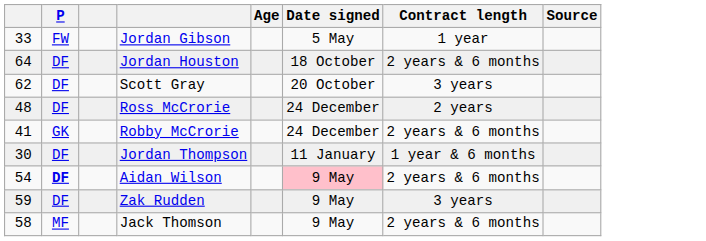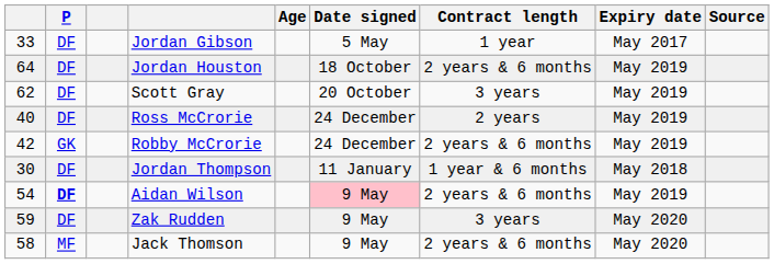 <table class="wikitable sortable" style="text-align: center;">
 <tr>
 <th width=28><br></th>
 <th width=28><a href='#'>P</a><br></th>
 <th width=28><br></th>
 <th><br></th>
 <th>Age</th>
 <th>Date signed</th>
 <th>Contract length</th>
+<th>Expiry date</th>
 <th>Source</th>
 </tr>
 <tr>
 <td>33</td>
-<td><a href='#'>FW</a></td>
+<td><a href='#'>DF</a></td>
 <td></td>
 <td align="left"><a href='#'>Jordan Gibson</a></td>
 <td></td>
 <td>5 May</td>
 <td>1 year</td>
+<td>May 2017</td>
 <td></td>
 </tr>
 <tr bgcolor = "#F0F0F0">
 <td>64</td>
 <td><a href='#'>DF</a></td>
 <td></td>
 <td align="left"><a href='#'>Jordan Houston</a></td>
 <td></td>
 <td>18 October</td>
 <td>2 years & 6 months</td>
+<td>May 2019</td>
 <td></td>
 </tr>
 <tr>
 <td>62</td>
 <td><a href='#'>DF</a></td>
 <td></td>
 <td align="left">Scott Gray</td>
 <td></td>
 <td>20 October</td>
 <td>3 years</td>
+<td>May 2019</td>
 <td></td>
 </tr>
 <tr bgcolor = "#F0F0F0">
-<td>48</td>
+<td>40</td>
 <td><a href='#'>DF</a></td>
 <td></td>
 <td align="left"><a href='#'>Ross McCrorie</a></td>
 <td></td>
 <td>24 December</td>
 <td>2 years</td>
+<td>May 2019</td>
 <td></td>
 </tr>
 <tr>
-<td>41</td>
+<td>42</td>
 <td><a href='#'>GK</a></td>
 <td></td>
 <td align="left"><a href='#'>Robby McCrorie</a></td>
 <td></td>
 <td>24 December</td>
 <td>2 years & 6 months</td>
+<td>May 2019</td>
 <td></td>
 </tr>
 <tr bgcolor = "#F0F0F0">
 <td>30</td>
 <td><a href='#'>DF</a></td>
 <td></td>
 <td align="left"><a href='#'>Jordan Thompson</a></td>
 <td></td>
 <td>11 January</td>
 <td>1 year & 6 months</td>
+<td>May 2018</td>
 <td></td>
 </tr>
 <tr>
 <td>54</td>
 <td><strong><a href='#'>DF</a></strong></td>
 <td></td>
 <td align="left"><a href='#'>Aidan Wilson</a></td>
 <td></td>
 <td style="background: pink;">9 May</td>
 <td>2 years & 6 months</td>
+<td>May 2019</td>
 <td></td>
 </tr>
 <tr bgcolor = "#F0F0F0">
 <td>59</td>
 <td><a href='#'>DF</a></td>
 <td></td>
 <td align="left"><a href='#'>Zak Rudden</a></td>
 <td></td>
 <td>9 May</td>
 <td>3 years</td>
+<td>May 2020</td>
 <td></td>
 </tr>
 <tr>
 <td>58</td>
 <td><a href='#'>MF</a></td>
 <td></td>
 <td align="left">Jack Thomson</td>
 <td></td>
 <td>9 May</td>
 <td>2 years & 6 months</td>
+<td>May 2020</td>
 <td></td>
 </tr>
 </table>
